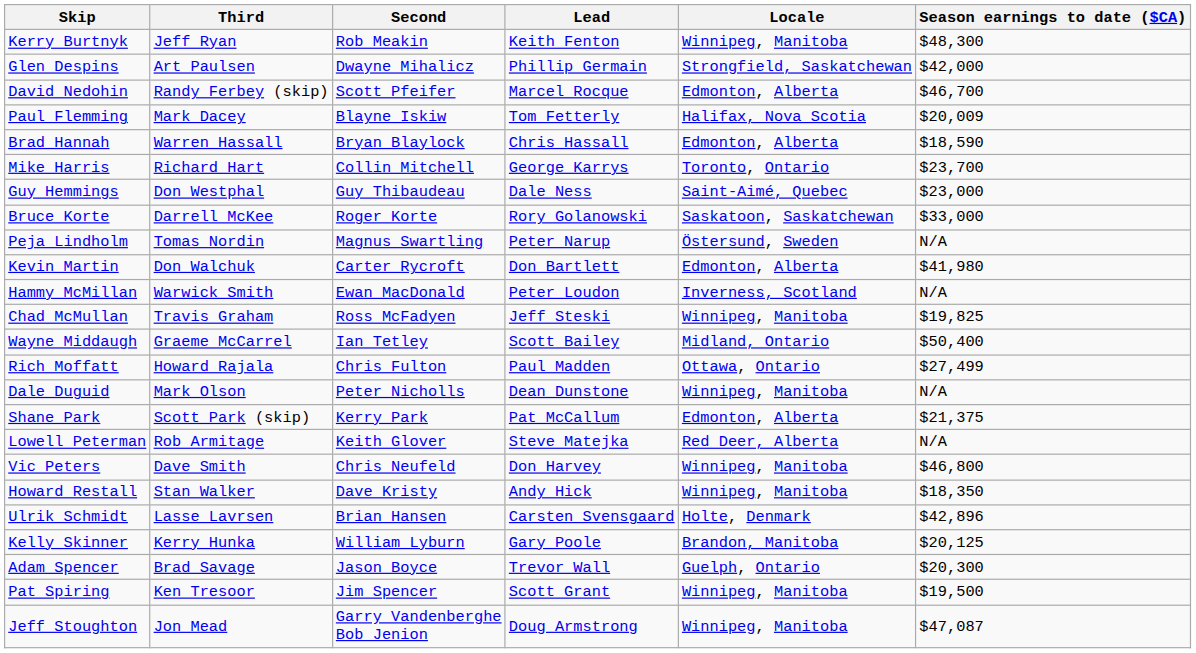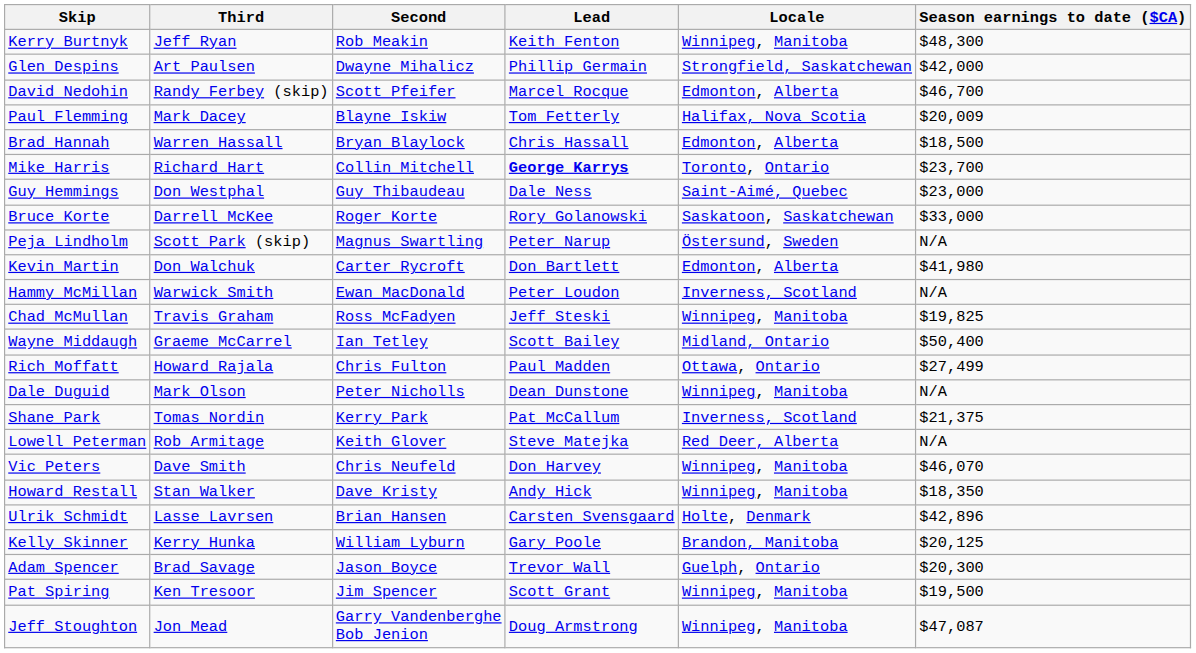 <table class="wikitable">
 <tr>
 <th>Skip</th>
 <th>Third</th>
 <th>Second</th>
 <th>Lead</th>
 <th>Locale</th>
 <th>Season earnings to date (<a href='#'>$CA</a>)</th>
 </tr>
 <tr>
 <td><a href='#'>Kerry Burtnyk</a></td>
 <td><a href='#'>Jeff Ryan</a></td>
 <td><a href='#'>Rob Meakin</a></td>
 <td><a href='#'>Keith Fenton</a></td>
 <td> <a href='#'>Winnipeg</a>, <a href='#'>Manitoba</a></td>
 <td>$48,300</td>
 </tr>
 <tr>
 <td><a href='#'>Glen Despins</a></td>
 <td><a href='#'>Art Paulsen</a></td>
 <td><a href='#'>Dwayne Mihalicz</a></td>
 <td><a href='#'>Phillip Germain</a></td>
 <td> <a href='#'>Strongfield, Saskatchewan</a></td>
 <td>$42,000</td>
 </tr>
 <tr>
 <td><a href='#'>David Nedohin</a></td>
 <td><a href='#'>Randy Ferbey</a> (skip)</td>
 <td><a href='#'>Scott Pfeifer</a></td>
 <td><a href='#'>Marcel Rocque</a></td>
 <td> <a href='#'>Edmonton</a>, <a href='#'>Alberta</a></td>
 <td>$46,700</td>
 </tr>
 <tr>
 <td><a href='#'>Paul Flemming</a></td>
 <td><a href='#'>Mark Dacey</a></td>
 <td><a href='#'>Blayne Iskiw</a></td>
 <td><a href='#'>Tom Fetterly</a></td>
 <td> <a href='#'>Halifax, Nova Scotia</a></td>
 <td>$20,009</td>
 </tr>
 <tr>
 <td><a href='#'>Brad Hannah</a></td>
 <td><a href='#'>Warren Hassall</a></td>
 <td><a href='#'>Bryan Blaylock</a></td>
 <td><a href='#'>Chris Hassall</a></td>
 <td> <a href='#'>Edmonton</a>, <a href='#'>Alberta</a></td>
-<td>$18,590</td>
+<td>$18,500</td>
 </tr>
 <tr>
 <td><a href='#'>Mike Harris</a></td>
 <td><a href='#'>Richard Hart</a></td>
 <td><a href='#'>Collin Mitchell</a></td>
-<td><a href='#'>George Karrys</a></td>
+<td><strong><a href='#'>George Karrys</a></strong></td>
 <td> <a href='#'>Toronto</a>, <a href='#'>Ontario</a></td>
 <td>$23,700</td>
 </tr>
 <tr>
 <td><a href='#'>Guy Hemmings</a></td>
 <td><a href='#'>Don Westphal</a></td>
 <td><a href='#'>Guy Thibaudeau</a></td>
 <td><a href='#'>Dale Ness</a></td>
 <td> <a href='#'>Saint-Aimé, Quebec</a></td>
 <td>$23,000</td>
 </tr>
 <tr>
 <td><a href='#'>Bruce Korte</a></td>
 <td><a href='#'>Darrell McKee</a></td>
 <td><a href='#'>Roger Korte</a></td>
 <td><a href='#'>Rory Golanowski</a></td>
 <td> <a href='#'>Saskatoon</a>, <a href='#'>Saskatchewan</a></td>
 <td>$33,000</td>
 </tr>
 <tr>
 <td><a href='#'>Peja Lindholm</a></td>
-<td><a href='#'>Tomas Nordin</a></td>
+<td><a href='#'>Scott Park</a> (skip)</td>
 <td><a href='#'>Magnus Swartling</a></td>
 <td><a href='#'>Peter Narup</a></td>
 <td> <a href='#'>Östersund</a>, <a href='#'>Sweden</a></td>
 <td>N/A</td>
 </tr>
 <tr>
 <td><a href='#'>Kevin Martin</a></td>
 <td><a href='#'>Don Walchuk</a></td>
 <td><a href='#'>Carter Rycroft</a></td>
 <td><a href='#'>Don Bartlett</a></td>
 <td> <a href='#'>Edmonton</a>, <a href='#'>Alberta</a></td>
 <td>$41,980</td>
 </tr>
 <tr>
 <td><a href='#'>Hammy McMillan</a></td>
 <td><a href='#'>Warwick Smith</a></td>
 <td><a href='#'>Ewan MacDonald</a></td>
 <td><a href='#'>Peter Loudon</a></td>
 <td> <a href='#'>Inverness, Scotland</a></td>
 <td>N/A</td>
 </tr>
 <tr>
 <td><a href='#'>Chad McMullan</a></td>
 <td><a href='#'>Travis Graham</a></td>
 <td><a href='#'>Ross McFadyen</a></td>
 <td><a href='#'>Jeff Steski</a></td>
 <td> <a href='#'>Winnipeg</a>, <a href='#'>Manitoba</a></td>
 <td>$19,825</td>
 </tr>
 <tr>
 <td><a href='#'>Wayne Middaugh</a></td>
 <td><a href='#'>Graeme McCarrel</a></td>
 <td><a href='#'>Ian Tetley</a></td>
 <td><a href='#'>Scott Bailey</a></td>
 <td> <a href='#'>Midland, Ontario</a></td>
 <td>$50,400</td>
 </tr>
 <tr>
 <td><a href='#'>Rich Moffatt</a></td>
 <td><a href='#'>Howard Rajala</a></td>
 <td><a href='#'>Chris Fulton</a></td>
 <td><a href='#'>Paul Madden</a></td>
 <td> <a href='#'>Ottawa</a>, <a href='#'>Ontario</a></td>
 <td>$27,499</td>
 </tr>
 <tr>
 <td><a href='#'>Dale Duguid</a></td>
 <td><a href='#'>Mark Olson</a></td>
 <td><a href='#'>Peter Nicholls</a></td>
 <td><a href='#'>Dean Dunstone</a></td>
 <td> <a href='#'>Winnipeg</a>, <a href='#'>Manitoba</a></td>
 <td>N/A</td>
 </tr>
 <tr>
 <td><a href='#'>Shane Park</a></td>
-<td><a href='#'>Scott Park</a> (skip)</td>
+<td><a href='#'>Tomas Nordin</a></td>
 <td><a href='#'>Kerry Park</a></td>
 <td><a href='#'>Pat McCallum</a></td>
-<td> <a href='#'>Edmonton</a>, <a href='#'>Alberta</a></td>
+<td> <a href='#'>Inverness, Scotland</a></td>
 <td>$21,375</td>
 </tr>
 <tr>
 <td><a href='#'>Lowell Peterman</a></td>
 <td><a href='#'>Rob Armitage</a></td>
 <td><a href='#'>Keith Glover</a></td>
 <td><a href='#'>Steve Matejka</a></td>
 <td> <a href='#'>Red Deer, Alberta</a></td>
 <td>N/A</td>
 </tr>
 <tr>
 <td><a href='#'>Vic Peters</a></td>
 <td><a href='#'>Dave Smith</a></td>
 <td><a href='#'>Chris Neufeld</a></td>
 <td><a href='#'>Don Harvey</a></td>
 <td> <a href='#'>Winnipeg</a>, <a href='#'>Manitoba</a></td>
-<td>$46,800</td>
+<td>$46,070</td>
 </tr>
 <tr>
 <td><a href='#'>Howard Restall</a></td>
 <td><a href='#'>Stan Walker</a></td>
 <td><a href='#'>Dave Kristy</a></td>
 <td><a href='#'>Andy Hick</a></td>
 <td> <a href='#'>Winnipeg</a>, <a href='#'>Manitoba</a></td>
 <td>$18,350</td>
 </tr>
 <tr>
 <td><a href='#'>Ulrik Schmidt</a></td>
 <td><a href='#'>Lasse Lavrsen</a></td>
 <td><a href='#'>Brian Hansen</a></td>
 <td><a href='#'>Carsten Svensgaard</a></td>
 <td> <a href='#'>Holte</a>, <a href='#'>Denmark</a></td>
 <td>$42,896</td>
 </tr>
 <tr>
 <td><a href='#'>Kelly Skinner</a></td>
 <td><a href='#'>Kerry Hunka</a></td>
 <td><a href='#'>William Lyburn</a></td>
 <td><a href='#'>Gary Poole</a></td>
 <td> <a href='#'>Brandon, Manitoba</a></td>
 <td>$20,125</td>
 </tr>
 <tr>
 <td><a href='#'>Adam Spencer</a></td>
 <td><a href='#'>Brad Savage</a></td>
 <td><a href='#'>Jason Boyce</a></td>
 <td><a href='#'>Trevor Wall</a></td>
 <td> <a href='#'>Guelph</a>, <a href='#'>Ontario</a></td>
 <td>$20,300</td>
 </tr>
 <tr>
 <td><a href='#'>Pat Spiring</a></td>
 <td><a href='#'>Ken Tresoor</a></td>
 <td><a href='#'>Jim Spencer</a></td>
 <td><a href='#'>Scott Grant</a></td>
 <td> <a href='#'>Winnipeg</a>, <a href='#'>Manitoba</a></td>
 <td>$19,500</td>
 </tr>
 <tr>
 <td><a href='#'>Jeff Stoughton</a></td>
 <td><a href='#'>Jon Mead</a></td>
 <td><a href='#'>Garry Vandenberghe</a> <br> <a href='#'>Bob Jenion</a></td>
 <td><a href='#'>Doug Armstrong</a></td>
 <td> <a href='#'>Winnipeg</a>, <a href='#'>Manitoba</a></td>
 <td>$47,087</td>
 </tr>
 </table>
